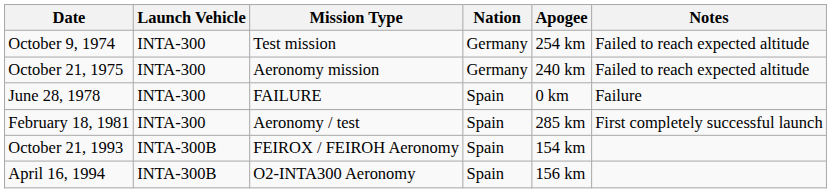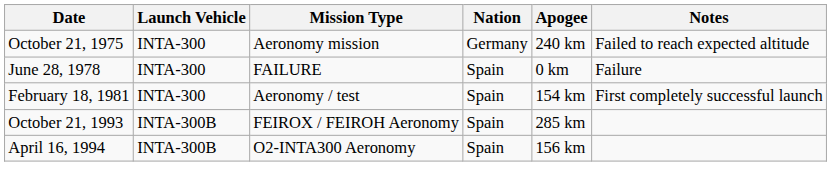 <table class="wikitable sortable">
 <tr>
 <th>Date</th>
 <th>Launch Vehicle</th>
 <th>Mission Type</th>
 <th>Nation</th>
 <th>Apogee</th>
 <th>Notes</th>
-</tr>
-<tr>
-<td>October 9, 1974</td>
-<td>INTA-300</td>
-<td>Test mission</td>
-<td>Germany</td>
-<td>254 km</td>
-<td>Failed to reach expected altitude</td>
 </tr>
 <tr>
 <td>October 21, 1975</td>
 <td>INTA-300</td>
 <td>Aeronomy mission</td>
 <td>Germany</td>
 <td>240 km</td>
 <td>Failed to reach expected altitude</td>
 </tr>
 <tr>
 <td>June 28, 1978</td>
 <td>INTA-300</td>
 <td>FAILURE</td>
 <td>Spain</td>
 <td>0 km</td>
 <td>Failure</td>
 </tr>
 <tr>
 <td>February 18, 1981</td>
 <td>INTA-300</td>
 <td>Aeronomy / test</td>
 <td>Spain</td>
-<td>285 km</td>
+<td>154 km</td>
 <td>First completely successful launch</td>
 </tr>
 <tr>
 <td>October 21, 1993</td>
 <td>INTA-300B</td>
 <td>FEIROX / FEIROH Aeronomy</td>
 <td>Spain</td>
-<td>154 km</td>
+<td>285 km</td>
 <td></td>
 </tr>
 <tr>
 <td>April 16, 1994</td>
 <td>INTA-300B</td>
 <td>O2-INTA300 Aeronomy</td>
 <td>Spain</td>
 <td>156 km</td>
 </tr>
 </table>
